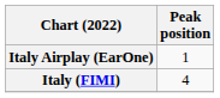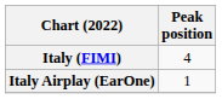 <table class="wikitable sortable plainrowheaders" style="text-align:center;">
 <tr>
 <th>Chart (2022)</th>
 <th>Peak<br>position</th>
 </tr>
 <tr>
+<th scope="row">Italy (<a href='#'>FIMI</a>)</th>
+<td>4</td>
+</tr>
+<tr>
 <th scope="row">Italy Airplay (EarOne)</th>
 <td>1</td>
 </tr>
 <tr>
-<th scope="row">Italy (<a href='#'>FIMI</a>)</th>
-<td>4</td>
-</tr>
-<tr>
 </tr>
 </table>
